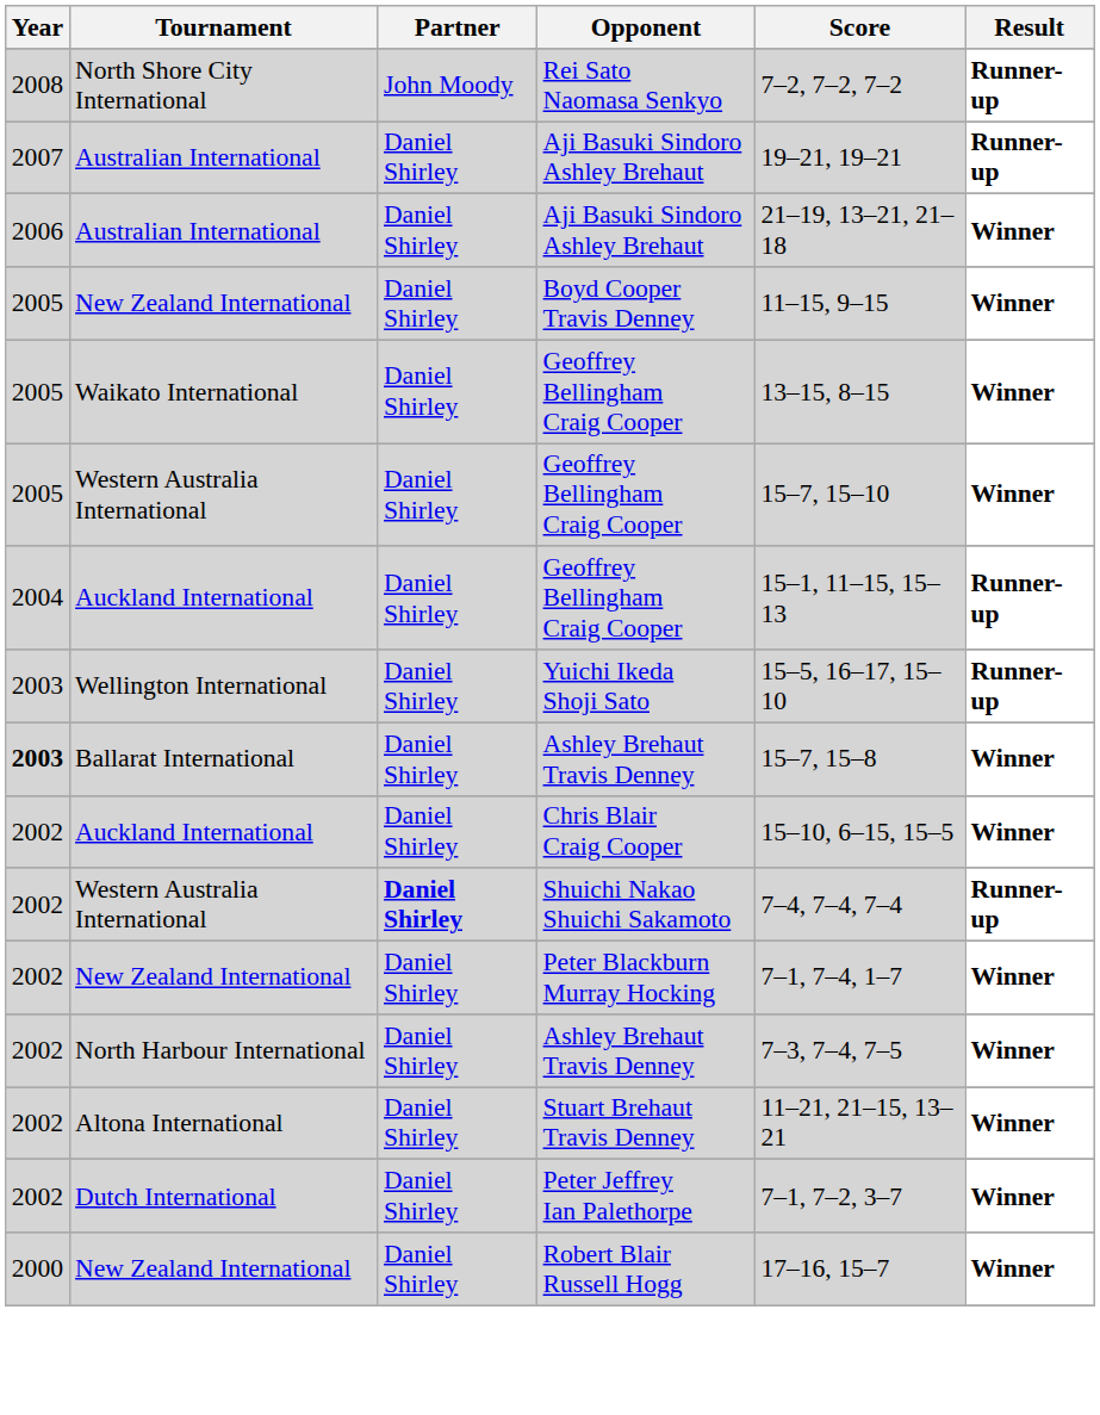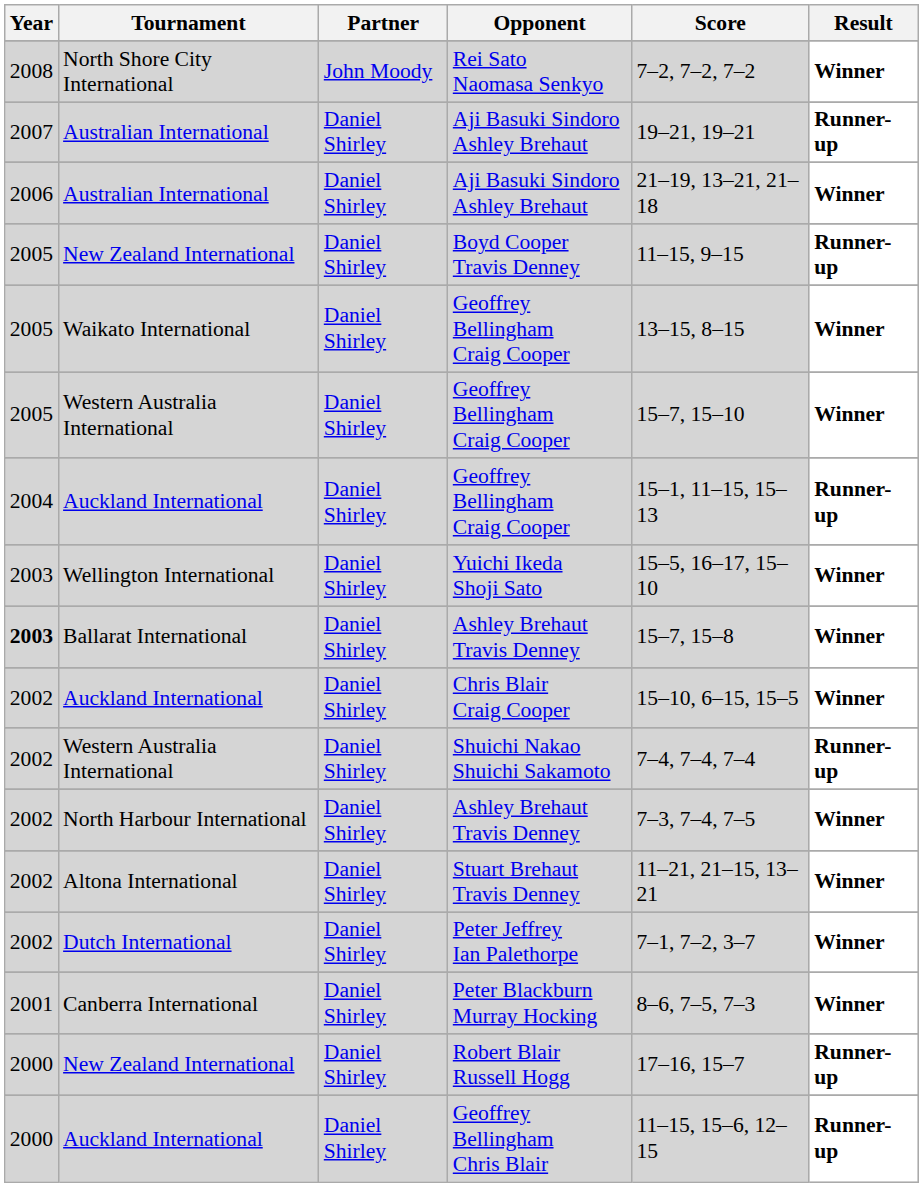 <table class="sortable wikitable" style="font-size: 90%;">
 <tr>
 <th>Year</th>
 <th>Tournament</th>
 <th>Partner</th>
 <th>Opponent</th>
 <th>Score</th>
 <th>Result</th>
 </tr>
 <tr>
 </tr>
 <tr style="background:#D5D5D5">
 <td align="center">2008</td>
 <td align="left">North Shore City International</td>
 <td align="left"> <a href='#'>John Moody</a></td>
 <td align="left"> <a href='#'>Rei Sato</a> <br>  <a href='#'>Naomasa Senkyo</a></td>
 <td align="left">7–2, 7–2, 7–2</td>
-<td style="text-align:left; background:white"> <strong>Runner-up</strong></td>
+<td style="text-align:left; background:white"> <strong>Winner</strong></td>
 </tr>
 <tr>
 </tr>
 <tr style="background:#D5D5D5">
 <td align="center">2007</td>
 <td align="left"><a href='#'>Australian International</a></td>
 <td align="left"> <a href='#'>Daniel Shirley</a></td>
 <td align="left"> <a href='#'>Aji Basuki Sindoro</a> <br>  <a href='#'>Ashley Brehaut</a></td>
 <td align="left">19–21, 19–21</td>
 <td style="text-align:left; background:white"> <strong>Runner-up</strong></td>
 </tr>
 <tr>
 </tr>
 <tr style="background:#D5D5D5">
 <td align="center">2006</td>
 <td align="left"><a href='#'>Australian International</a></td>
 <td align="left"> <a href='#'>Daniel Shirley</a></td>
 <td align="left"> <a href='#'>Aji Basuki Sindoro</a> <br>  <a href='#'>Ashley Brehaut</a></td>
 <td align="left">21–19, 13–21, 21–18</td>
 <td style="text-align:left; background:white"> <strong>Winner</strong></td>
 </tr>
 <tr>
 </tr>
 <tr style="background:#D5D5D5">
 <td align="center">2005</td>
 <td align="left"><a href='#'>New Zealand International</a></td>
 <td align="left"> <a href='#'>Daniel Shirley</a></td>
 <td align="left"> <a href='#'>Boyd Cooper</a> <br>  <a href='#'>Travis Denney</a></td>
 <td align="left">11–15, 9–15</td>
-<td style="text-align:left; background:white"> <strong>Winner</strong></td>
+<td style="text-align:left; background:white"> <strong>Runner-up</strong></td>
 </tr>
 <tr>
 </tr>
 <tr style="background:#D5D5D5">
 <td align="center">2005</td>
 <td align="left">Waikato International</td>
 <td align="left"> <a href='#'>Daniel Shirley</a></td>
 <td align="left"> <a href='#'>Geoffrey Bellingham</a> <br>  <a href='#'>Craig Cooper</a></td>
 <td align="left">13–15, 8–15</td>
 <td style="text-align:left; background:white"> <strong>Winner</strong></td>
 </tr>
 <tr>
 </tr>
 <tr style="background:#D5D5D5">
 <td align="center">2005</td>
 <td align="left">Western Australia International</td>
 <td align="left"> <a href='#'>Daniel Shirley</a></td>
 <td align="left"> <a href='#'>Geoffrey Bellingham</a> <br>  <a href='#'>Craig Cooper</a></td>
 <td align="left">15–7, 15–10</td>
 <td style="text-align:left; background:white"> <strong>Winner</strong></td>
 </tr>
 <tr>
 </tr>
 <tr style="background:#D5D5D5">
 <td align="center">2004</td>
 <td align="left"><a href='#'>Auckland International</a></td>
 <td align="left"> <a href='#'>Daniel Shirley</a></td>
 <td align="left"> <a href='#'>Geoffrey Bellingham</a> <br>  <a href='#'>Craig Cooper</a></td>
 <td align="left">15–1, 11–15, 15–13</td>
 <td style="text-align:left; background:white"> <strong>Runner-up</strong></td>
 </tr>
 <tr>
 </tr>
 <tr style="background:#D5D5D5">
 <td align="center">2003</td>
 <td align="left">Wellington International</td>
 <td align="left"> <a href='#'>Daniel Shirley</a></td>
 <td align="left"> <a href='#'>Yuichi Ikeda</a> <br>  <a href='#'>Shoji Sato</a></td>
 <td align="left">15–5, 16–17, 15–10</td>
-<td style="text-align:left; background:white"> <strong>Runner-up</strong></td>
+<td style="text-align:left; background:white"> <strong>Winner</strong></td>
 </tr>
 <tr>
 </tr>
 <tr style="background:#D5D5D5">
 <td align="center"><strong>2003</strong></td>
 <td align="left">Ballarat International</td>
 <td align="left"> <a href='#'>Daniel Shirley</a></td>
 <td align="left"> <a href='#'>Ashley Brehaut</a> <br>  <a href='#'>Travis Denney</a></td>
 <td align="left">15–7, 15–8</td>
 <td style="text-align:left; background:white"> <strong>Winner</strong></td>
 </tr>
 <tr>
 </tr>
 <tr style="background:#D5D5D5">
 <td align="center">2002</td>
 <td align="left"><a href='#'>Auckland International</a></td>
 <td align="left"> <a href='#'>Daniel Shirley</a></td>
 <td align="left"> <a href='#'>Chris Blair</a> <br>  <a href='#'>Craig Cooper</a></td>
 <td align="left">15–10, 6–15, 15–5</td>
 <td style="text-align:left; background:white"> <strong>Winner</strong></td>
 </tr>
 <tr>
 </tr>
 <tr style="background:#D5D5D5">
 <td align="center">2002</td>
 <td align="left">Western Australia International</td>
-<td align="left"><strong> <a href='#'>Daniel Shirley</a></strong></td>
+<td align="left"> <a href='#'>Daniel Shirley</a></td>
 <td align="left"> <a href='#'>Shuichi Nakao</a> <br>  <a href='#'>Shuichi Sakamoto</a></td>
 <td align="left">7–4, 7–4, 7–4</td>
 <td style="text-align:left; background:white"> <strong>Runner-up</strong></td>
 </tr>
 <tr>
-</tr>
-<tr style="background:#D5D5D5">
-<td align="center">2002</td>
-<td align="left"><a href='#'>New Zealand International</a></td>
-<td align="left"> <a href='#'>Daniel Shirley</a></td>
-<td align="left"> <a href='#'>Peter Blackburn</a> <br>  <a href='#'>Murray Hocking</a></td>
-<td align="left">7–1, 7–4, 1–7</td>
-<td style="text-align:left; background:white"> <strong>Winner</strong></td>
 </tr>
 <tr>
 </tr>
 <tr style="background:#D5D5D5">
 <td align="center">2002</td>
 <td align="left">North Harbour International</td>
 <td align="left"> <a href='#'>Daniel Shirley</a></td>
 <td align="left"> <a href='#'>Ashley Brehaut</a> <br>  <a href='#'>Travis Denney</a></td>
 <td align="left">7–3, 7–4, 7–5</td>
 <td style="text-align:left; background:white"> <strong>Winner</strong></td>
 </tr>
 <tr>
 </tr>
 <tr style="background:#D5D5D5">
 <td align="center">2002</td>
 <td align="left">Altona International</td>
 <td align="left"> <a href='#'>Daniel Shirley</a></td>
 <td align="left"> <a href='#'>Stuart Brehaut</a> <br>  <a href='#'>Travis Denney</a></td>
 <td align="left">11–21, 21–15, 13–21</td>
 <td style="text-align:left; background:white"> <strong>Winner</strong></td>
 </tr>
 <tr>
 </tr>
 <tr style="background:#D5D5D5">
 <td align="center">2002</td>
 <td align="left"><a href='#'>Dutch International</a></td>
 <td align="left"> <a href='#'>Daniel Shirley</a></td>
 <td align="left"> <a href='#'>Peter Jeffrey</a> <br>  <a href='#'>Ian Palethorpe</a></td>
 <td align="left">7–1, 7–2, 3–7</td>
 <td style="text-align:left; background:white"> <strong>Winner</strong></td>
 </tr>
 <tr>
 </tr>
+<tr style="background:#D5D5D5">
+<td align="center">2001</td>
+<td align="left">Canberra International</td>
+<td align="left"> <a href='#'>Daniel Shirley</a></td>
+<td align="left"> <a href='#'>Peter Blackburn</a> <br>  <a href='#'>Murray Hocking</a></td>
+<td align="left">8–6, 7–5, 7–3</td>
+<td style="text-align:left; background:white"> <strong>Winner</strong></td>
+</tr>
 <tr>
 </tr>
 <tr style="background:#D5D5D5">
 <td align="center">2000</td>
 <td align="left"><a href='#'>New Zealand International</a></td>
 <td align="left"> <a href='#'>Daniel Shirley</a></td>
 <td align="left"> <a href='#'>Robert Blair</a> <br>  <a href='#'>Russell Hogg</a></td>
 <td align="left">17–16, 15–7</td>
-<td style="text-align:left; background:white"> <strong>Winner</strong></td>
+<td style="text-align:left; background:white"> <strong>Runner-up</strong></td>
 </tr>
 <tr>
 </tr>
+<tr style="background:#D5D5D5">
+<td align="center">2000</td>
+<td align="left"><a href='#'>Auckland International</a></td>
+<td align="left"> <a href='#'>Daniel Shirley</a></td>
+<td align="left"> <a href='#'>Geoffrey Bellingham</a> <br>  <a href='#'>Chris Blair</a></td>
+<td align="left">11–15, 15–6, 12–15</td>
+<td style="text-align:left; background:white"> <strong>Runner-up</strong></td>
+</tr>
 </table>
